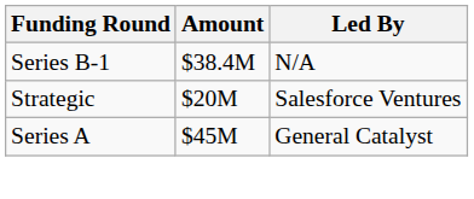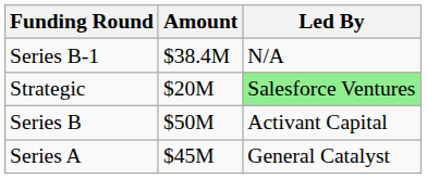 <table class="wikitable">
 <tr>
 <th>Funding Round</th>
 <th>Amount</th>
 <th>Led By</th>
 </tr>
 <tr>
 <td>Series B-1</td>
 <td>$38.4M</td>
 <td>N/A</td>
 </tr>
 <tr>
 <td>Strategic</td>
 <td>$20M</td>
-<td>Salesforce Ventures</td>
+<td style="background: lightgreen;">Salesforce Ventures</td>
+</tr>
+<tr>
+<td>Series B</td>
+<td>$50M</td>
+<td>Activant Capital</td>
 </tr>
 <tr>
 <td>Series A</td>
 <td>$45M</td>
 <td>General Catalyst</td>
 </tr>
 </table>
